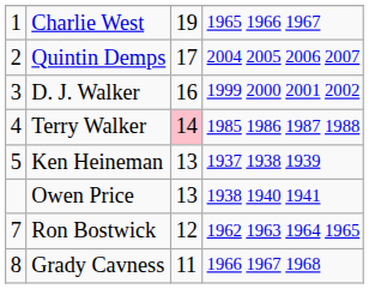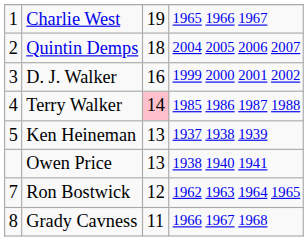 <table class="wikitable">
 <tr>
 </tr>
 <tr>
 <td>1</td>
 <td><a href='#'>Charlie West</a></td>
 <td>19</td>
 <td style="font-size:80%;"><a href='#'>1965</a> <a href='#'>1966</a> <a href='#'>1967</a></td>
 </tr>
 <tr>
 <td>2</td>
 <td><a href='#'>Quintin Demps</a></td>
-<td>17</td>
+<td>18</td>
 <td style="font-size:80%;"><a href='#'>2004</a> <a href='#'>2005</a> <a href='#'>2006</a> <a href='#'>2007</a></td>
 </tr>
 <tr>
 <td>3</td>
 <td>D. J. Walker</td>
 <td>16</td>
 <td style="font-size:80%;"><a href='#'>1999</a> <a href='#'>2000</a> <a href='#'>2001</a> <a href='#'>2002</a></td>
 </tr>
 <tr>
 <td>4</td>
 <td>Terry Walker</td>
 <td style="background: pink;">14</td>
 <td style="font-size:80%;"><a href='#'>1985</a> <a href='#'>1986</a> <a href='#'>1987</a> <a href='#'>1988</a></td>
 </tr>
 <tr>
 <td>5</td>
 <td>Ken Heineman</td>
 <td>13</td>
 <td style="font-size:80%;"><a href='#'>1937</a> <a href='#'>1938</a> <a href='#'>1939</a></td>
 </tr>
 <tr>
 <td></td>
 <td>Owen Price</td>
 <td>13</td>
 <td style="font-size:80%;"><a href='#'>1938</a> <a href='#'>1940</a> <a href='#'>1941</a></td>
 </tr>
 <tr>
 <td>7</td>
 <td>Ron Bostwick</td>
 <td>12</td>
 <td style="font-size:80%;"><a href='#'>1962</a> <a href='#'>1963</a> <a href='#'>1964</a> <a href='#'>1965</a></td>
 </tr>
 <tr>
 <td>8</td>
 <td>Grady Cavness</td>
 <td>11</td>
 <td style="font-size:80%;"><a href='#'>1966</a> <a href='#'>1967</a> <a href='#'>1968</a></td>
 </tr>
 </table>
